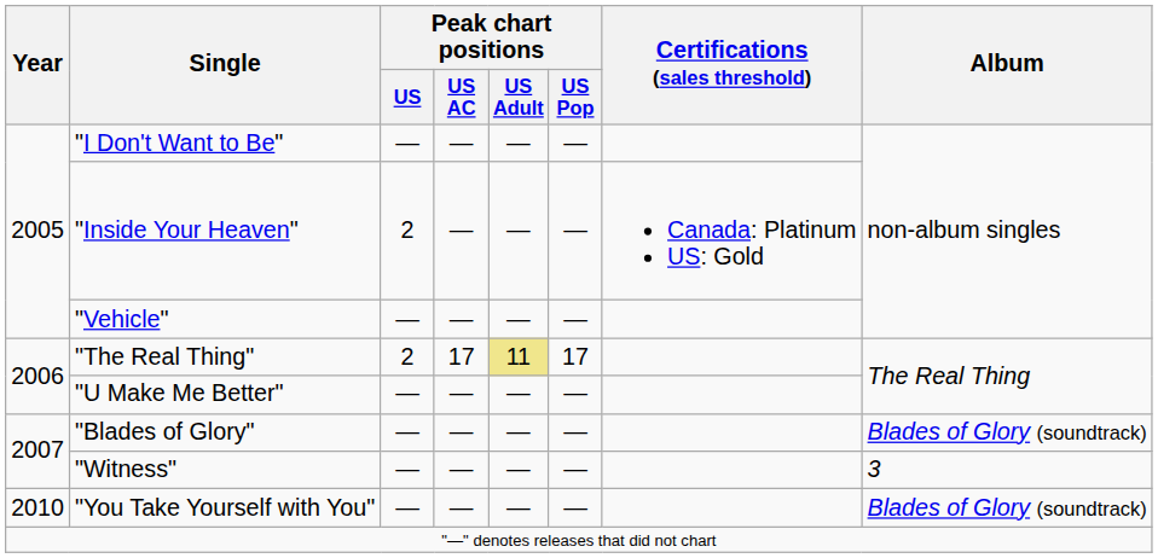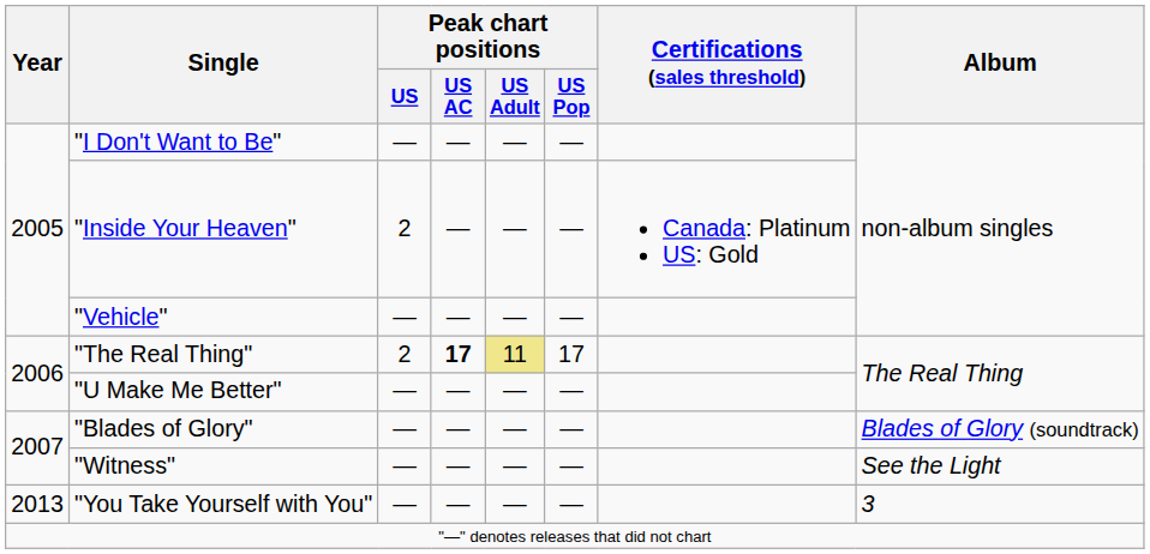 <table class="wikitable" style="text-align:center;">
 <tr>
 <th rowspan="2">Year</th>
 <th rowspan="2">Single</th>
 <th colspan="4">Peak chart positions</th>
 <th rowspan="2"><a href='#'>Certifications</a><br><small>(<a href='#'>sales threshold</a>)</small></th>
 <th rowspan="2">Album</th>
 </tr>
 <tr style="font-size:smaller;">
 <th style="width:30px;"><a href='#'>US</a><br></th>
 <th style="width:30px;"><a href='#'>US AC</a><br></th>
 <th style="width:30px;"><a href='#'>US Adult</a><br></th>
 <th style="width:30px;"><a href='#'>US Pop</a><br></th>
 </tr>
 <tr>
 <td rowspan="3">2005</td>
 <td style="text-align:left;">"<a href='#'>I Don't Want to Be</a>"</td>
 <td>—</td>
 <td>—</td>
 <td>—</td>
 <td>—</td>
 <td></td>
 <td style="text-align:left;" rowspan="3">non-album singles</td>
 </tr>
 <tr>
 <td style="text-align:left;">"<a href='#'>Inside Your Heaven</a>"</td>
 <td>2</td>
 <td>—</td>
 <td>—</td>
 <td>—</td>
 <td style="text-align:left;"><br><ul><li><a href='#'>Canada</a>: Platinum</li><li><a href='#'>US</a>: Gold</li></ul></td>
 </tr>
 <tr>
 <td style="text-align:left;">"<a href='#'>Vehicle</a>"</td>
 <td>—</td>
 <td>—</td>
 <td>—</td>
 <td>—</td>
 <td></td>
 </tr>
 <tr>
 <td rowspan="2">2006</td>
 <td style="text-align:left;">"The Real Thing"</td>
 <td>2</td>
-<td>17</td>
+<td><strong>17</strong></td>
 <td style="background: khaki;">11</td>
 <td>17</td>
 <td></td>
 <td style="text-align:left;" rowspan=2><em>The Real Thing</em></td>
 </tr>
 <tr>
 <td style="text-align:left;">"U Make Me Better"</td>
 <td>—</td>
 <td>—</td>
 <td>—</td>
 <td>—</td>
 <td></td>
 </tr>
 <tr>
 <td rowspan="2">2007</td>
 <td style="text-align:left;">"Blades of Glory"</td>
 <td>—</td>
 <td>—</td>
 <td>—</td>
 <td>—</td>
 <td></td>
 <td style="text-align:left;"><em><a href='#'>Blades of Glory</a></em> <small>(soundtrack)</small></td>
 </tr>
 <tr>
 <td style="text-align:left;">"Witness"</td>
 <td>—</td>
 <td>—</td>
 <td>—</td>
 <td>—</td>
 <td></td>
-<td style="text-align:left;"><em>3</em></td>
+<td style="text-align:left;"><em>See the Light</em></td>
 </tr>
 <tr>
-<td>2010</td>
+<td>2013</td>
 <td style="text-align:left;">"You Take Yourself with You"</td>
 <td>—</td>
 <td>—</td>
 <td>—</td>
 <td>—</td>
 <td></td>
-<td style="text-align:left;"><em><a href='#'>Blades of Glory</a></em> <small>(soundtrack)</small></td>
+<td style="text-align:left;"><em>3</em></td>
 </tr>
 <tr>
 <td colspan="10" style="font-size:8pt">"—" denotes releases that did not chart</td>
 </tr>
 </table>
